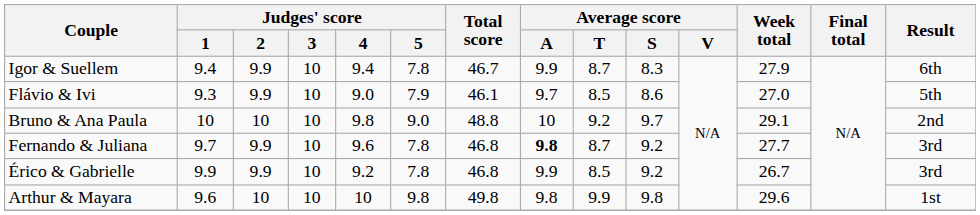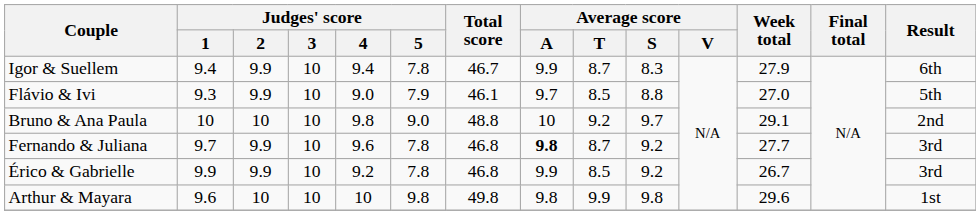 <table class="wikitable" style="font-size:100%; line-height:16px; text-align:center" width="100%">
 <tr>
 <th rowspan=2 width=150>Couple</th>
 <th colspan=5 width=185>Judges' score</th>
 <th rowspan=2 width=060>Total score</th>
 <th colspan=4 width=148>Average score</th>
 <th rowspan=2 width=060>Week total</th>
 <th rowspan=2 width=060>Final total</th>
 <th rowspan=2 width=075>Result</th>
 </tr>
 <tr>
 <th>1</th>
 <th>2</th>
 <th>3</th>
 <th>4</th>
 <th>5</th>
 <th>A</th>
 <th>T</th>
 <th>S</th>
 <th>V</th>
 </tr>
 <tr>
 <td align="left">Igor & Suellem</td>
 <td>9.4</td>
 <td>9.9</td>
 <td>10</td>
 <td>9.4</td>
 <td>7.8</td>
 <td>46.7</td>
 <td>9.9</td>
 <td>8.7</td>
 <td>8.3</td>
 <td rowspan=6><small>N/A</small></td>
 <td>27.9</td>
 <td rowspan=6><small>N/A</small></td>
 <td>6th</td>
 </tr>
 <tr>
 <td align="left">Flávio & Ivi</td>
 <td>9.3</td>
 <td>9.9</td>
 <td>10</td>
 <td>9.0</td>
 <td>7.9</td>
 <td>46.1</td>
 <td>9.7</td>
 <td>8.5</td>
-<td>8.6</td>
+<td>8.8</td>
 <td>27.0</td>
 <td>5th</td>
 </tr>
 <tr>
 <td align="left">Bruno & Ana Paula</td>
 <td>10</td>
 <td>10</td>
 <td>10</td>
 <td>9.8</td>
 <td>9.0</td>
 <td>48.8</td>
 <td>10</td>
 <td>9.2</td>
 <td>9.7</td>
 <td>29.1</td>
 <td>2nd</td>
 </tr>
 <tr>
 <td align="left">Fernando & Juliana</td>
 <td>9.7</td>
 <td>9.9</td>
 <td>10</td>
 <td>9.6</td>
 <td>7.8</td>
 <td>46.8</td>
 <td><strong>9.8</strong></td>
 <td>8.7</td>
 <td>9.2</td>
 <td>27.7</td>
 <td>3rd</td>
 </tr>
 <tr>
 <td align="left">Érico & Gabrielle</td>
 <td>9.9</td>
 <td>9.9</td>
 <td>10</td>
 <td>9.2</td>
 <td>7.8</td>
 <td>46.8</td>
 <td>9.9</td>
 <td>8.5</td>
 <td>9.2</td>
 <td>26.7</td>
 <td>3rd</td>
 </tr>
 <tr>
 <td align="left">Arthur & Mayara</td>
 <td>9.6</td>
 <td>10</td>
 <td>10</td>
 <td>10</td>
 <td>9.8</td>
 <td>49.8</td>
 <td>9.8</td>
 <td>9.9</td>
 <td>9.8</td>
 <td>29.6</td>
 <td>1st</td>
 </tr>
 <tr>
 </tr>
 </table>
